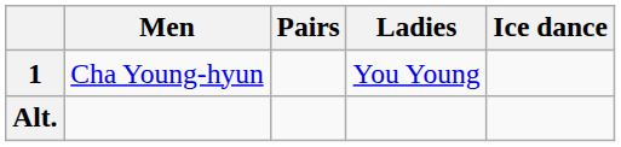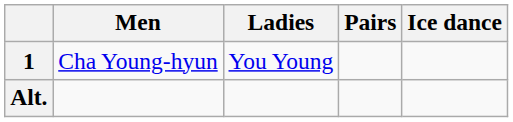 <table class="wikitable">
 <tr>
 <th></th>
 <th>Men</th>
+<th>Ladies</th>
 <th>Pairs</th>
-<th>Ladies</th>
 <th>Ice dance</th>
 </tr>
 <tr>
 <th>1</th>
 <td><a href='#'>Cha Young-hyun</a></td>
+<td><a href='#'>You Young</a></td>
 <td></td>
-<td><a href='#'>You Young</a></td>
 <td></td>
 </tr>
 <tr>
 <th>Alt.</th>
 <td></td>
 <td></td>
 <td></td>
 <td></td>
 </tr>
 </table>
